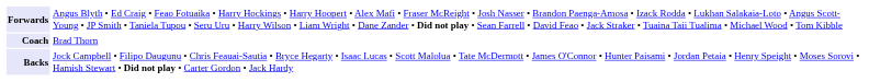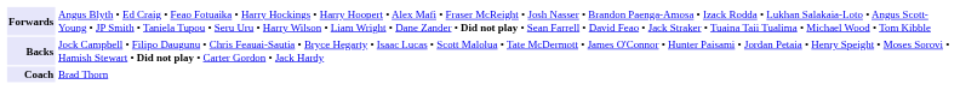 <table cellpadding="2" style="border: 1px solid white; font-size:90%;">
 <tr>
 <td style="text-align:right;" bgcolor="lavender"><strong>Forwards</strong></td>
 <td style="text-align:left;"><a href='#'>Angus Blyth</a> • <a href='#'>Ed Craig</a> • <a href='#'>Feao Fotuaika</a> • <a href='#'>Harry Hockings</a> • <a href='#'>Harry Hoopert</a> • <a href='#'>Alex Mafi</a> • <a href='#'>Fraser McReight</a> • <a href='#'>Josh Nasser</a> • <a href='#'>Brandon Paenga-Amosa</a> • <a href='#'>Izack Rodda</a> • <a href='#'>Lukhan Salakaia-Loto</a> • <a href='#'>Angus Scott-Young</a> • <a href='#'>JP Smith</a> • <a href='#'>Taniela Tupou</a> • <a href='#'>Seru Uru</a> • <a href='#'>Harry Wilson</a> • <a href='#'>Liam Wright</a> • <a href='#'>Dane Zander</a> • <strong>Did not play</strong> • <a href='#'>Sean Farrell</a> • <a href='#'>David Feao</a> • <a href='#'>Jack Straker</a> • <a href='#'>Tuaina Taii Tualima</a> • <a href='#'>Michael Wood</a> • <a href='#'>Tom Kibble</a></td>
 </tr>
 <tr>
+<td style="text-align:right;" bgcolor="lavender"><strong>Backs</strong></td>
+<td style="text-align:left;"><a href='#'>Jock Campbell</a> • <a href='#'>Filipo Daugunu</a> • <a href='#'>Chris Feauai-Sautia</a> • <a href='#'>Bryce Hegarty</a> • <a href='#'>Isaac Lucas</a> • <a href='#'>Scott Malolua</a> • <a href='#'>Tate McDermott</a> • <a href='#'>James O'Connor</a> • <a href='#'>Hunter Paisami</a> • <a href='#'>Jordan Petaia</a> • <a href='#'>Henry Speight</a> • <a href='#'>Moses Sorovi</a> • <a href='#'>Hamish Stewart</a> • <strong>Did not play</strong> • <a href='#'>Carter Gordon</a> • <a href='#'>Jack Hardy</a></td>
+</tr>
+<tr>
 <td style="text-align:right;" bgcolor="lavender"><strong>Coach</strong></td>
 <td style="text-align:left;"><a href='#'>Brad Thorn</a></td>
 </tr>
-<tr>
-<td style="text-align:right;" bgcolor="lavender"><strong>Backs</strong></td>
-<td style="text-align:left;"><a href='#'>Jock Campbell</a> • <a href='#'>Filipo Daugunu</a> • <a href='#'>Chris Feauai-Sautia</a> • <a href='#'>Bryce Hegarty</a> • <a href='#'>Isaac Lucas</a> • <a href='#'>Scott Malolua</a> • <a href='#'>Tate McDermott</a> • <a href='#'>James O'Connor</a> • <a href='#'>Hunter Paisami</a> • <a href='#'>Jordan Petaia</a> • <a href='#'>Henry Speight</a> • <a href='#'>Moses Sorovi</a> • <a href='#'>Hamish Stewart</a> • <strong>Did not play</strong> • <a href='#'>Carter Gordon</a> • <a href='#'>Jack Hardy</a></td>
-</tr>
 </table>
